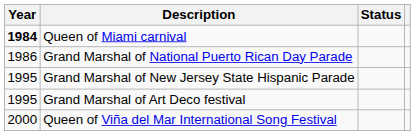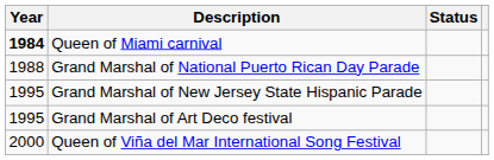 <table class="wikitable sortable plainrowheaders">
 <tr>
 <th scope="col">Year</th>
 <th scope="col">Description</th>
 <th scope="col">Status</th>
 <th scope="col" class="unsortable"></th>
 </tr>
 <tr>
 <td><strong>1984</strong></td>
 <td>Queen of <a href='#'>Miami carnival</a></td>
 <td></td>
 <td style="text-align:center;"></td>
 </tr>
 <tr>
-<td>1986</td>
+<td>1988</td>
 <td>Grand Marshal of <a href='#'>National Puerto Rican Day Parade</a></td>
 <td></td>
 <td style="text-align:center;"></td>
 </tr>
 <tr>
 <td>1995</td>
 <td>Grand Marshal of New Jersey State Hispanic Parade</td>
 <td></td>
 <td style="text-align:center;"></td>
 </tr>
 <tr>
 <td>1995</td>
 <td>Grand Marshal of Art Deco festival</td>
 <td></td>
 <td style="text-align:center;"></td>
 </tr>
 <tr>
 <td>2000</td>
 <td>Queen of <a href='#'>Viña del Mar International Song Festival</a></td>
 <td></td>
 <td style="text-align:center;"></td>
 </tr>
 </table>
